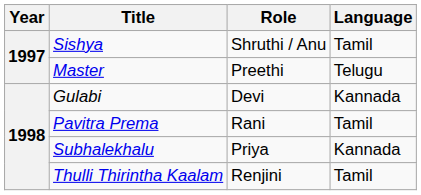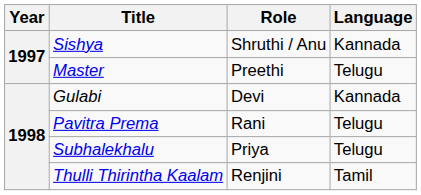 <table class="wikitable plainrowheaders sortable">
 <tr>
 <th scope="col">Year</th>
 <th scope="col">Title</th>
 <th scope="col">Role</th>
 <th scope="col">Language</th>
 </tr>
 <tr guna>
 <th scope="row" rowspan="2">1997</th>
 <td><em><a href='#'>Sishya</a></em></td>
 <td>Shruthi  / Anu</td>
-<td>Tamil</td>
+<td>Kannada</td>
 </tr>
 <tr>
 <td><em><a href='#'>Master</a></em></td>
 <td>Preethi</td>
 <td>Telugu</td>
 </tr>
 <tr>
 <th scope="row" rowspan="4">1998</th>
 <td><em>Gulabi</em></td>
 <td>Devi</td>
 <td>Kannada</td>
 </tr>
 <tr>
 <td><em><a href='#'>Pavitra Prema</a></em></td>
 <td>Rani</td>
-<td>Tamil</td>
+<td>Telugu</td>
 </tr>
 <tr>
 <td><em><a href='#'>Subhalekhalu</a></em></td>
 <td>Priya</td>
-<td>Kannada</td>
+<td>Telugu</td>
 </tr>
 <tr>
 <td><em><a href='#'>Thulli Thirintha Kaalam</a></em></td>
 <td>Renjini</td>
 <td>Tamil</td>
 </tr>
 </table>
